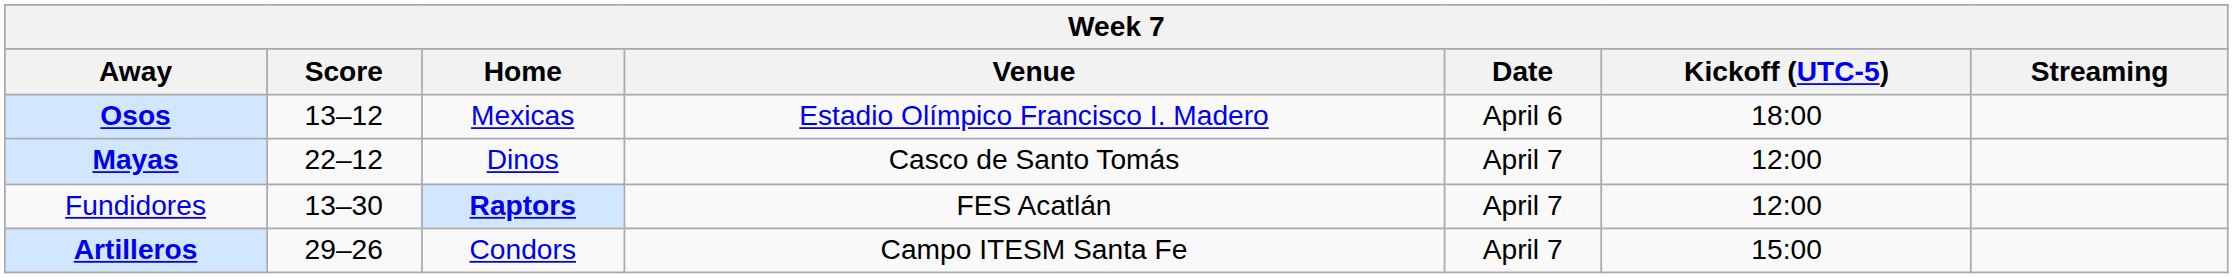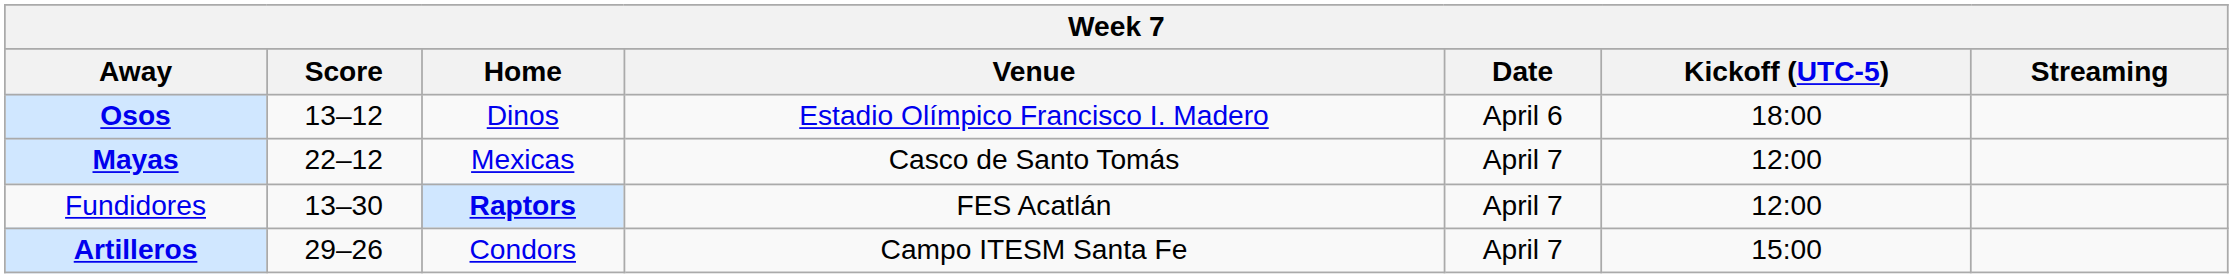 <table class="wikitable mw-collapsible mw-collapsed" style="width:100%;">
 <tr>
 <th colspan="8">Week 7</th>
 </tr>
 <tr>
 <th>Away</th>
 <th>Score</th>
 <th>Home</th>
 <th>Venue</th>
 <th>Date</th>
 <th>Kickoff (<a href='#'>UTC-5</a>)</th>
 <th>Streaming</th>
 </tr>
 <tr align="center">
 <td bgcolor="#D0E7FF"><strong><a href='#'>Osos</a></strong></td>
 <td>13–12</td>
-<td><a href='#'>Mexicas</a></td>
+<td><a href='#'>Dinos</a></td>
 <td><a href='#'>Estadio Olímpico Francisco I. Madero</a></td>
 <td>April 6</td>
 <td>18:00</td>
 <td>  </td>
 </tr>
 <tr align="center">
 <td bgcolor="#D0E7FF"><strong><a href='#'>Mayas</a></strong></td>
 <td>22–12</td>
-<td><a href='#'>Dinos</a></td>
+<td><a href='#'>Mexicas</a></td>
 <td>Casco de Santo Tomás</td>
 <td>April 7</td>
 <td>12:00</td>
 <td></td>
 </tr>
 <tr align="center">
 <td><a href='#'>Fundidores</a></td>
 <td>13–30</td>
 <td bgcolor="#D0E7FF"><strong><a href='#'>Raptors</a></strong></td>
 <td>FES Acatlán</td>
 <td>April 7</td>
 <td>12:00</td>
 <td>  </td>
 </tr>
 <tr align="center">
 <td bgcolor="#D0E7FF"><strong><a href='#'>Artilleros</a></strong></td>
 <td>29–26</td>
 <td><a href='#'>Condors</a></td>
 <td>Campo ITESM Santa Fe</td>
 <td>April 7</td>
 <td>15:00</td>
 <td>  </td>
 </tr>
 </table>
